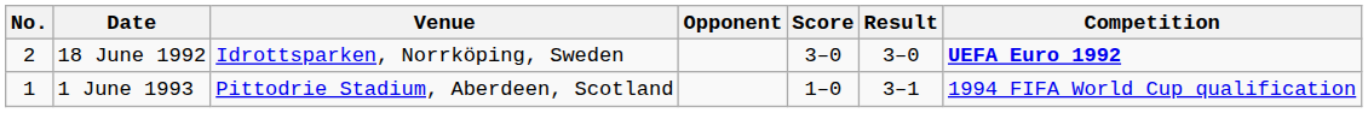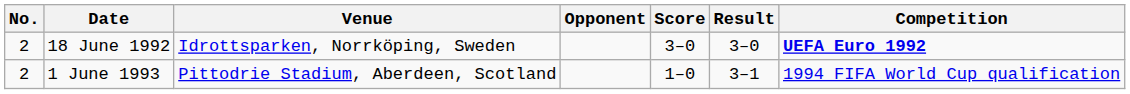 <table class="wikitable sortable">
 <tr>
 <th scope="col">No.</th>
 <th scope="col">Date</th>
 <th scope="col">Venue</th>
 <th scope="col">Opponent</th>
 <th scope="col">Score</th>
 <th scope="col">Result</th>
 <th scope="col">Competition</th>
 </tr>
 <tr>
 <td style="text-align:center">2</td>
 <td>18 June 1992</td>
 <td><a href='#'>Idrottsparken</a>, Norrköping, Sweden</td>
 <td></td>
 <td style="text-align:center">3–0</td>
 <td style="text-align:center">3–0</td>
 <td><strong><a href='#'>UEFA Euro 1992</a></strong></td>
 </tr>
 <tr>
-<td style="text-align:center">1</td>
+<td style="text-align:center">2</td>
 <td>1 June 1993</td>
 <td><a href='#'>Pittodrie Stadium</a>, Aberdeen, Scotland</td>
 <td></td>
 <td style="text-align:center">1–0</td>
 <td style="text-align:center">3–1</td>
 <td><a href='#'>1994 FIFA World Cup qualification</a></td>
 </tr>
 </table>
